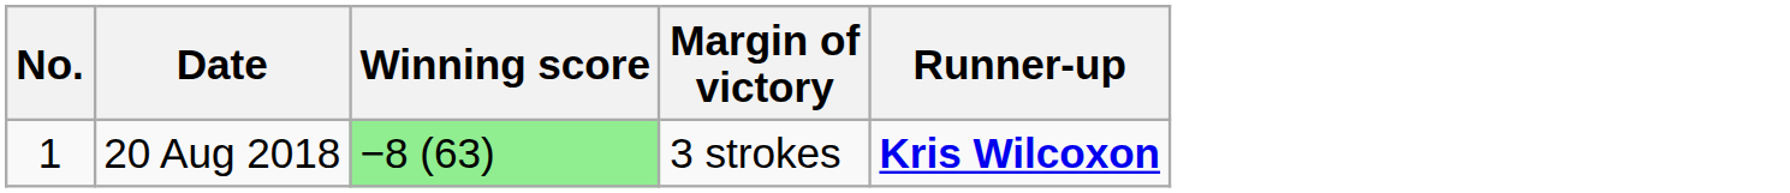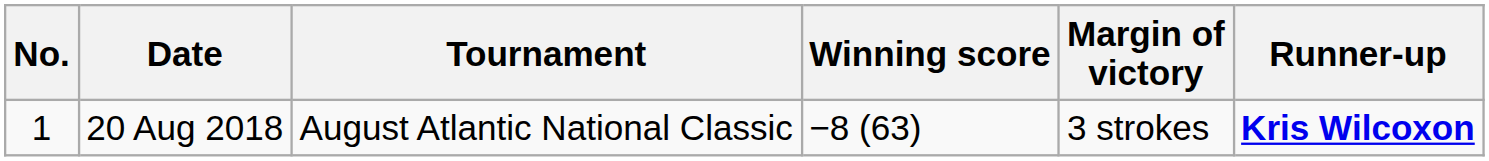 <table class="wikitable" style="font-size:95%;">
 <tr>
 <th>No.</th>
 <th>Date</th>
+<th>Tournament</th>
 <th>Winning score</th>
 <th>Margin of<br>victory</th>
 <th>Runner-up</th>
 </tr>
 <tr>
 <td align=center>1</td>
 <td align=right>20 Aug 2018</td>
-<td style="background: lightgreen;">−8 (63)</td>
+<td>August Atlantic National Classic</td>
+<td>−8 (63)</td>
 <td>3 strokes</td>
 <td><strong> <a href='#'>Kris Wilcoxon</a></strong></td>
 </tr>
 </table>
